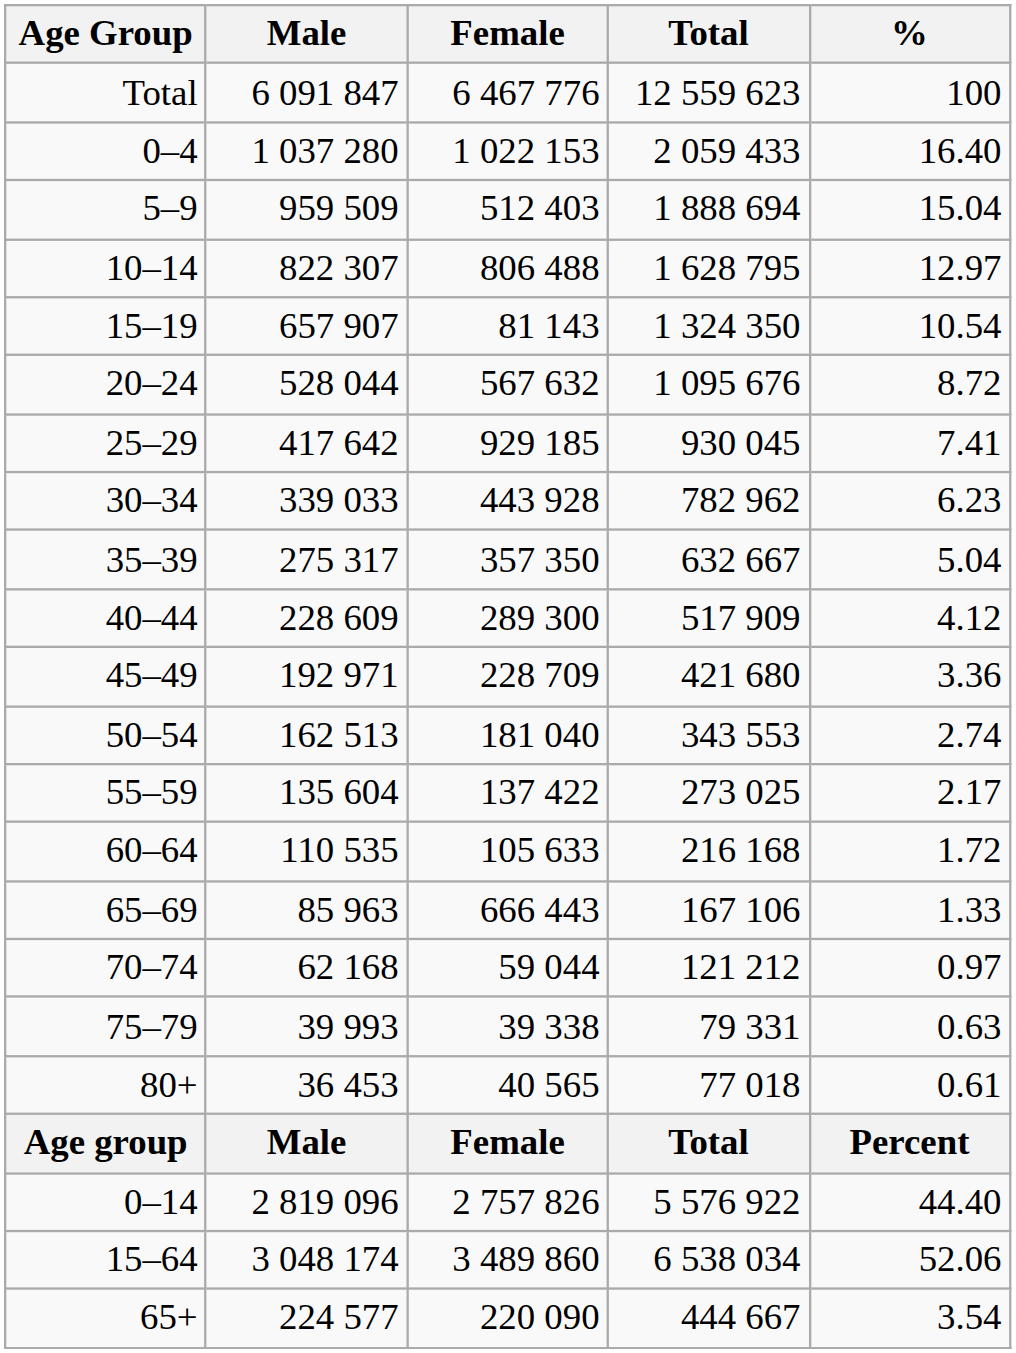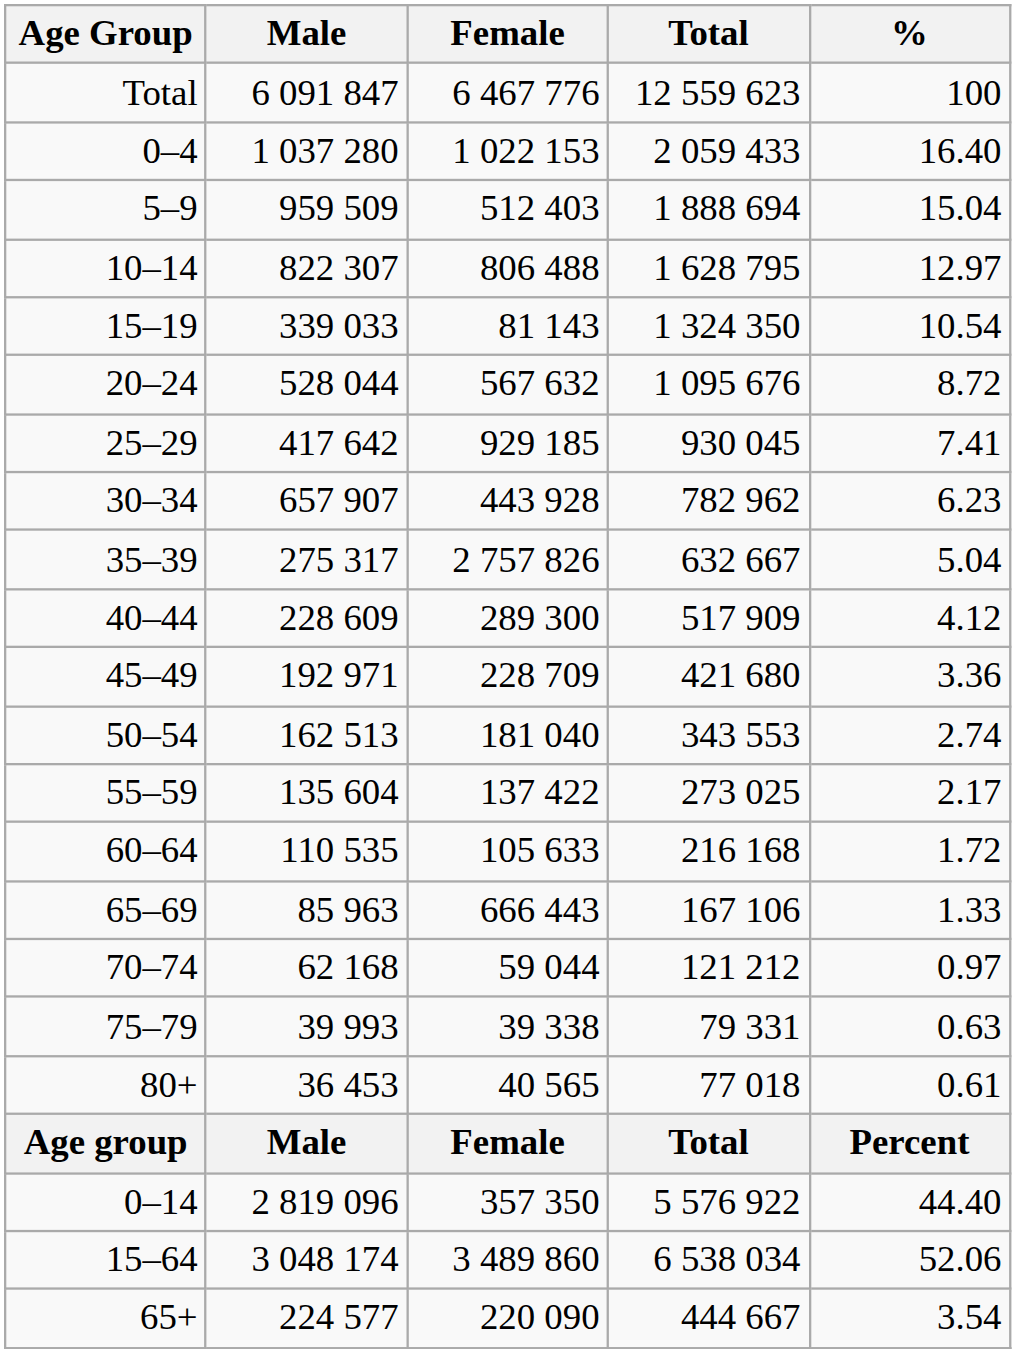 <table class="wikitable">
 <tr>
 <th width="80pt">Age Group</th>
 <th width="80pt">Male</th>
 <th width="80pt">Female</th>
 <th width="80pt">Total</th>
 <th width="80pt">%</th>
 </tr>
 <tr>
 <td align="right">Total</td>
 <td align="right">6 091 847</td>
 <td align="right">6 467 776</td>
 <td align="right">12 559 623</td>
 <td align="right">100</td>
 </tr>
 <tr>
 <td align="right">0–4</td>
 <td align="right">1 037 280</td>
 <td align="right">1 022 153</td>
 <td align="right">2 059 433</td>
 <td align="right">16.40</td>
 </tr>
 <tr>
 <td align="right">5–9</td>
 <td align="right">959 509</td>
 <td align="right">512 403</td>
 <td align="right">1 888 694</td>
 <td align="right">15.04</td>
 </tr>
 <tr>
 <td align="right">10–14</td>
 <td align="right">822 307</td>
 <td align="right">806 488</td>
 <td align="right">1 628 795</td>
 <td align="right">12.97</td>
 </tr>
 <tr>
 <td align="right">15–19</td>
-<td align="right">657 907</td>
+<td align="right">339 033</td>
 <td align="right">81 143</td>
 <td align="right">1 324 350</td>
 <td align="right">10.54</td>
 </tr>
 <tr>
 <td align="right">20–24</td>
 <td align="right">528 044</td>
 <td align="right">567 632</td>
 <td align="right">1 095 676</td>
 <td align="right">8.72</td>
 </tr>
 <tr>
 <td align="right">25–29</td>
 <td align="right">417 642</td>
 <td align="right">929 185</td>
 <td align="right">930 045</td>
 <td align="right">7.41</td>
 </tr>
 <tr>
 <td align="right">30–34</td>
-<td align="right">339 033</td>
+<td align="right">657 907</td>
 <td align="right">443 928</td>
 <td align="right">782 962</td>
 <td align="right">6.23</td>
 </tr>
 <tr>
 <td align="right">35–39</td>
 <td align="right">275 317</td>
-<td align="right">357 350</td>
+<td align="right">2 757 826</td>
 <td align="right">632 667</td>
 <td align="right">5.04</td>
 </tr>
 <tr>
 <td align="right">40–44</td>
 <td align="right">228 609</td>
 <td align="right">289 300</td>
 <td align="right">517 909</td>
 <td align="right">4.12</td>
 </tr>
 <tr>
 <td align="right">45–49</td>
 <td align="right">192 971</td>
 <td align="right">228 709</td>
 <td align="right">421 680</td>
 <td align="right">3.36</td>
 </tr>
 <tr>
 <td align="right">50–54</td>
 <td align="right">162 513</td>
 <td align="right">181 040</td>
 <td align="right">343 553</td>
 <td align="right">2.74</td>
 </tr>
 <tr>
 <td align="right">55–59</td>
 <td align="right">135 604</td>
 <td align="right">137 422</td>
 <td align="right">273 025</td>
 <td align="right">2.17</td>
 </tr>
 <tr>
 <td align="right">60–64</td>
 <td align="right">110 535</td>
 <td align="right">105 633</td>
 <td align="right">216 168</td>
 <td align="right">1.72</td>
 </tr>
 <tr>
 <td align="right">65–69</td>
 <td align="right">85 963</td>
 <td align="right">666 443</td>
 <td align="right">167 106</td>
 <td align="right">1.33</td>
 </tr>
 <tr>
 <td align="right">70–74</td>
 <td align="right">62 168</td>
 <td align="right">59 044</td>
 <td align="right">121 212</td>
 <td align="right">0.97</td>
 </tr>
 <tr>
 <td align="right">75–79</td>
 <td align="right">39 993</td>
 <td align="right">39 338</td>
 <td align="right">79 331</td>
 <td align="right">0.63</td>
 </tr>
 <tr>
 <td align="right">80+</td>
 <td align="right">36 453</td>
 <td align="right">40 565</td>
 <td align="right">77 018</td>
 <td align="right">0.61</td>
 </tr>
 <tr>
 <th width="50">Age group</th>
 <th width="80pt">Male</th>
 <th width="80">Female</th>
 <th width="80">Total</th>
 <th width="50">Percent</th>
 </tr>
 <tr>
 <td align="right">0–14</td>
 <td align="right">2 819 096</td>
-<td align="right">2 757 826</td>
+<td align="right">357 350</td>
 <td align="right">5 576 922</td>
 <td align="right">44.40</td>
 </tr>
 <tr>
 <td align="right">15–64</td>
 <td align="right">3 048 174</td>
 <td align="right">3 489 860</td>
 <td align="right">6 538 034</td>
 <td align="right">52.06</td>
 </tr>
 <tr>
 <td align="right">65+</td>
 <td align="right">224 577</td>
 <td align="right">220 090</td>
 <td align="right">444 667</td>
 <td align="right">3.54</td>
 </tr>
 <tr>
 </tr>
 </table>
